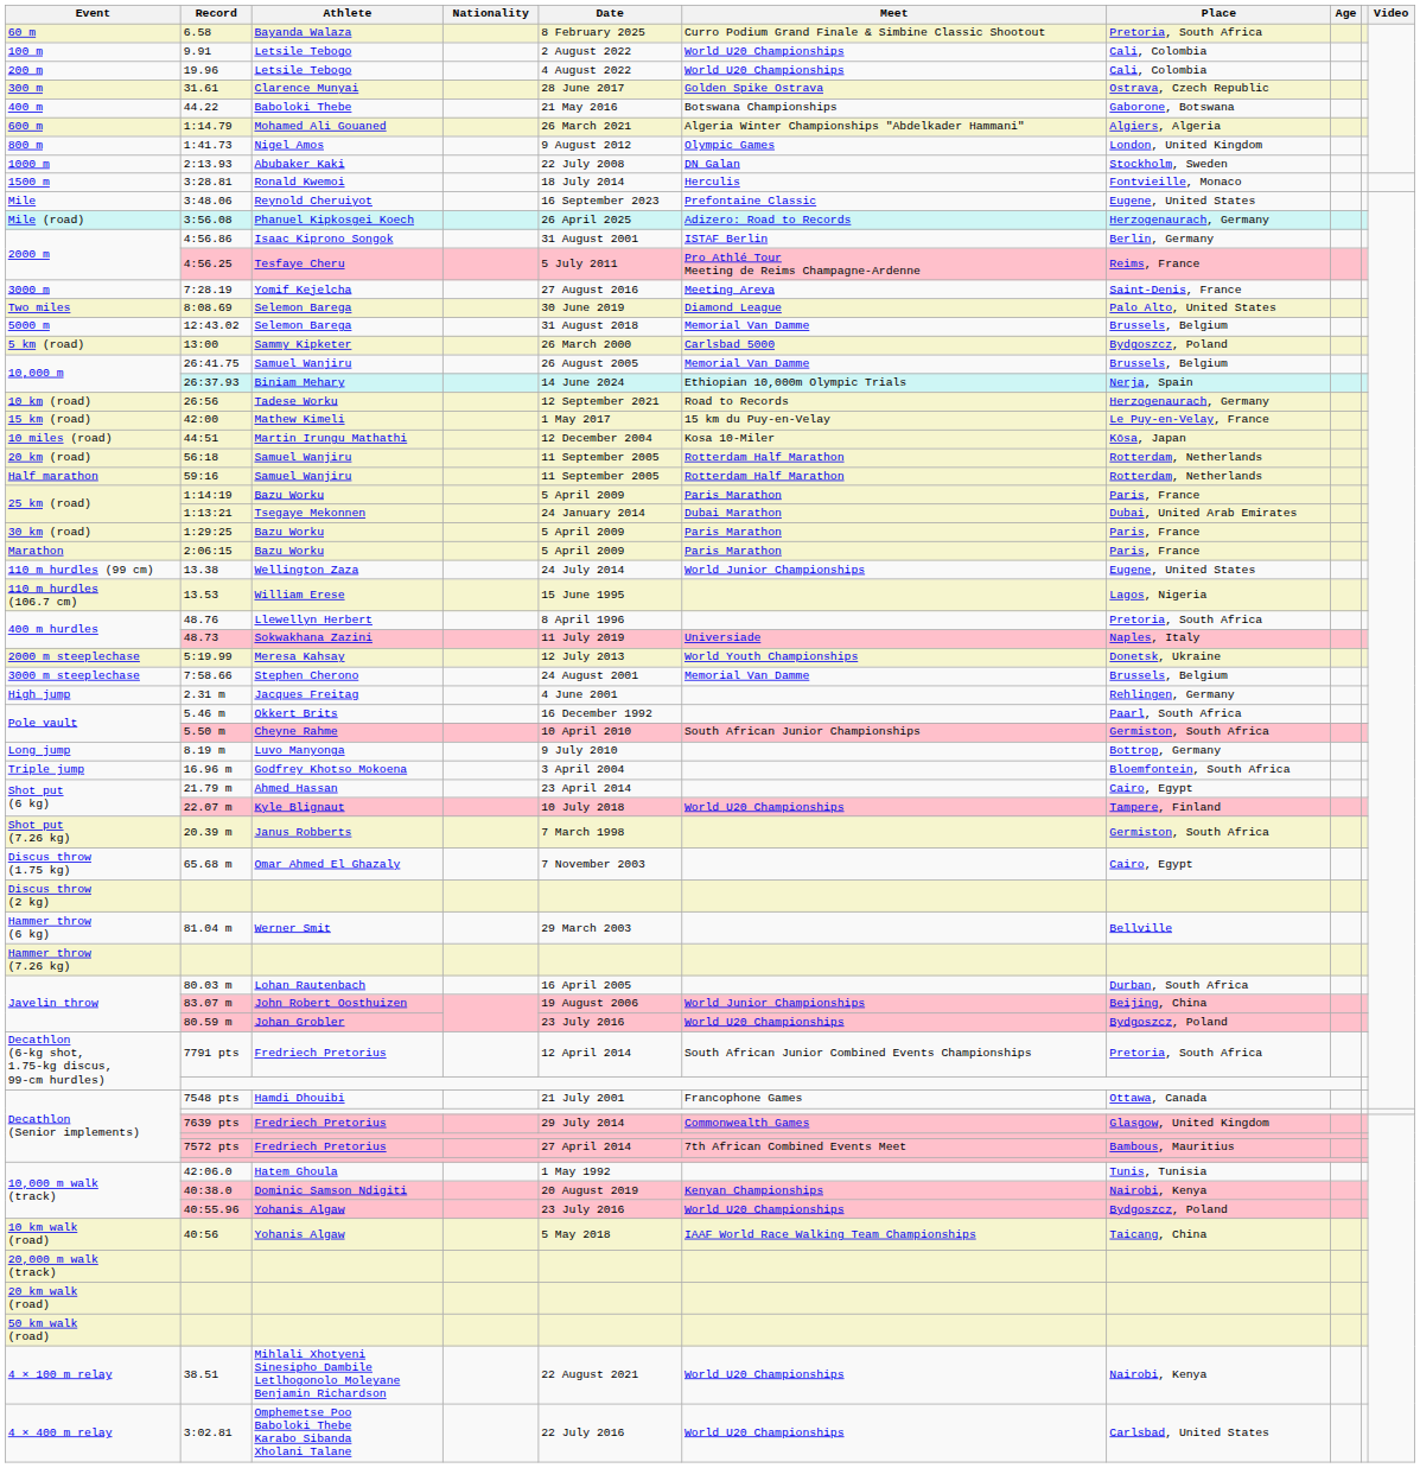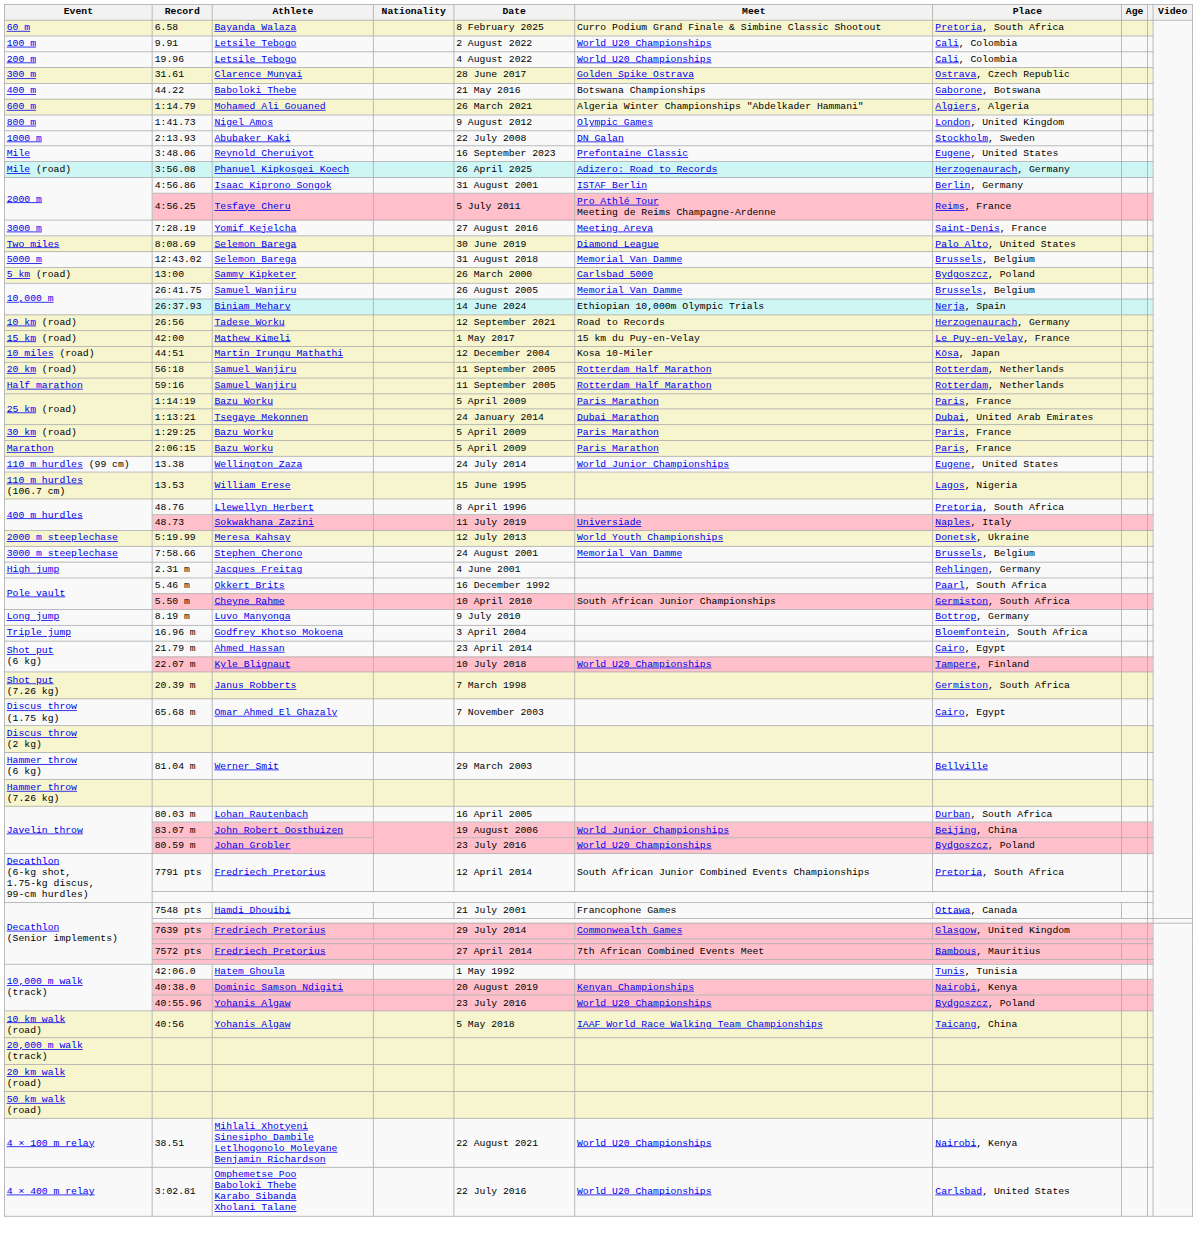 <table class=wikitable style="width: 95%; font-size: 95%;">
 <tr>
 <th>Event</th>
 <th>Record</th>
 <th>Athlete</th>
 <th>Nationality</th>
 <th>Date</th>
 <th>Meet</th>
 <th>Place</th>
 <th>Age</th>
 <th></th>
 <th>Video</th>
 </tr>
 <tr style="background:#f6F5CE;">
 <td><a href='#'>60 m</a></td>
 <td>6.58  </td>
 <td><a href='#'>Bayanda Walaza</a></td>
 <td></td>
 <td>8 February 2025</td>
 <td>Curro Podium Grand Finale & Simbine Classic Shootout</td>
 <td><a href='#'>Pretoria</a>, South Africa</td>
 <td></td>
 <td></td>
 </tr>
 <tr>
 <td><a href='#'>100 m</a></td>
 <td>9.91  </td>
 <td><a href='#'>Letsile Tebogo</a></td>
 <td></td>
 <td>2 August 2022</td>
 <td><a href='#'>World U20 Championships</a></td>
 <td><a href='#'>Cali</a>, Colombia</td>
 <td></td>
 <td></td>
 </tr>
 <tr>
 <td><a href='#'>200 m</a></td>
 <td>19.96  </td>
 <td><a href='#'>Letsile Tebogo</a></td>
 <td></td>
 <td>4 August 2022</td>
 <td><a href='#'>World U20 Championships</a></td>
 <td><a href='#'>Cali</a>, Colombia</td>
 <td></td>
 <td></td>
 </tr>
 <tr style="background:#f6F5CE;">
 <td><a href='#'>300 m</a></td>
 <td>31.61</td>
 <td><a href='#'>Clarence Munyai</a></td>
 <td></td>
 <td>28 June 2017</td>
 <td><a href='#'>Golden Spike Ostrava</a></td>
 <td><a href='#'>Ostrava</a>, Czech Republic</td>
 <td></td>
 <td></td>
 </tr>
 <tr>
 <td><a href='#'>400 m</a></td>
 <td>44.22 </td>
 <td><a href='#'>Baboloki Thebe</a></td>
 <td></td>
 <td>21 May 2016</td>
 <td>Botswana Championships</td>
 <td><a href='#'>Gaborone</a>, Botswana</td>
 <td></td>
 <td></td>
 </tr>
 <tr style="background:#f6F5CE;">
 <td><a href='#'>600 m</a></td>
 <td>1:14.79</td>
 <td><a href='#'>Mohamed Ali Gouaned</a></td>
 <td></td>
 <td>26 March 2021</td>
 <td>Algeria Winter Championships "Abdelkader Hammani"</td>
 <td><a href='#'>Algiers</a>, Algeria</td>
 <td></td>
 <td></td>
 </tr>
 <tr>
 <td><a href='#'>800 m</a></td>
 <td>1:41.73</td>
 <td><a href='#'>Nigel Amos</a></td>
 <td></td>
 <td>9 August 2012</td>
 <td><a href='#'>Olympic Games</a></td>
 <td><a href='#'>London</a>, United Kingdom</td>
 <td></td>
 <td></td>
 </tr>
 <tr>
 <td><a href='#'>1000 m</a></td>
 <td>2:13.93</td>
 <td><a href='#'>Abubaker Kaki</a></td>
 <td></td>
 <td>22 July 2008</td>
 <td><a href='#'>DN Galan</a></td>
 <td><a href='#'>Stockholm</a>, Sweden</td>
-<td></td>
-<td></td>
-</tr>
-<tr>
-<td><a href='#'>1500 m</a></td>
-<td>3:28.81</td>
-<td><a href='#'>Ronald Kwemoi</a></td>
-<td></td>
-<td>18 July 2014</td>
-<td><a href='#'>Herculis</a></td>
-<td><a href='#'>Fontvieille</a>, Monaco</td>
-<td></td>
 <td></td>
 <td></td>
 </tr>
 <tr>
 <td><a href='#'>Mile</a></td>
 <td>3:48.06</td>
 <td><a href='#'>Reynold Cheruiyot</a></td>
 <td></td>
 <td>16 September 2023</td>
 <td><a href='#'>Prefontaine Classic</a></td>
 <td><a href='#'>Eugene</a>, United States</td>
 <td></td>
 <td></td>
 </tr>
 <tr bgcolor=#CEF6F5>
 <td><a href='#'>Mile</a> (road)</td>
 <td>3:56.08</td>
 <td><a href='#'>Phanuel Kipkosgei Koech</a></td>
 <td></td>
 <td>26 April 2025</td>
 <td><a href='#'>Adizero: Road to Records</a></td>
 <td><a href='#'>Herzogenaurach</a>, Germany</td>
 <td></td>
 <td></td>
 </tr>
 <tr>
 <td rowspan=2><a href='#'>2000 m</a></td>
 <td>4:56.86</td>
 <td><a href='#'>Isaac Kiprono Songok</a></td>
 <td></td>
 <td>31 August 2001</td>
 <td><a href='#'>ISTAF Berlin</a></td>
 <td><a href='#'>Berlin</a>, Germany</td>
 <td></td>
 <td></td>
 </tr>
 <tr style="background:pink">
 <td>4:56.25</td>
 <td><a href='#'>Tesfaye Cheru</a></td>
 <td></td>
 <td>5 July 2011</td>
 <td><a href='#'>Pro Athlé Tour</a><br>Meeting de Reims Champagne-Ardenne</td>
 <td><a href='#'>Reims</a>, France</td>
 <td></td>
 <td></td>
 </tr>
 <tr>
 <td><a href='#'>3000 m</a></td>
 <td>7:28.19</td>
 <td><a href='#'>Yomif Kejelcha</a></td>
 <td></td>
 <td>27 August 2016</td>
 <td><a href='#'>Meeting Areva</a></td>
 <td><a href='#'>Saint-Denis</a>, France</td>
 <td></td>
 <td></td>
 </tr>
 <tr style="background:#f6f5ce;">
 <td><a href='#'>Two miles</a></td>
 <td>8:08.69</td>
 <td><a href='#'>Selemon Barega</a></td>
 <td></td>
 <td>30 June 2019</td>
 <td><a href='#'>Diamond League</a></td>
 <td><a href='#'>Palo Alto</a>, United States</td>
 <td></td>
 <td></td>
 </tr>
 <tr>
 <td><a href='#'>5000 m</a></td>
 <td>12:43.02</td>
 <td><a href='#'>Selemon Barega</a></td>
 <td></td>
 <td>31 August 2018</td>
 <td><a href='#'>Memorial Van Damme</a></td>
 <td><a href='#'>Brussels</a>, Belgium</td>
 <td></td>
 <td></td>
 </tr>
 <tr style="background:#f6f5ce;">
 <td><a href='#'>5 km</a> (road)</td>
 <td>13:00</td>
 <td><a href='#'>Sammy Kipketer</a></td>
 <td></td>
 <td>26 March 2000</td>
 <td><a href='#'>Carlsbad 5000</a></td>
 <td><a href='#'>Bydgoszcz</a>, Poland</td>
 <td></td>
 <td></td>
 </tr>
 <tr>
 <td rowspan=2><a href='#'>10,000 m</a></td>
 <td>26:41.75</td>
 <td><a href='#'>Samuel Wanjiru</a></td>
 <td></td>
 <td>26 August 2005</td>
 <td><a href='#'>Memorial Van Damme</a></td>
 <td><a href='#'>Brussels</a>, Belgium</td>
 <td></td>
 <td></td>
 </tr>
 <tr bgcolor=#CEF6F5>
 <td>26:37.93</td>
 <td><a href='#'>Biniam Mehary</a></td>
 <td></td>
 <td>14 June 2024</td>
 <td>Ethiopian 10,000m Olympic Trials</td>
 <td><a href='#'>Nerja</a>, Spain</td>
 <td></td>
 <td></td>
 </tr>
 <tr style="background:#f6F5CE;">
 <td><a href='#'>10 km</a> (road)</td>
 <td>26:56</td>
 <td><a href='#'>Tadese Worku</a></td>
 <td></td>
 <td>12 September 2021</td>
 <td>Road to Records</td>
 <td><a href='#'>Herzogenaurach</a>, Germany</td>
 <td></td>
 <td></td>
 </tr>
 <tr style="background:#f6F5CE;">
 <td><a href='#'>15 km</a> (road)</td>
 <td>42:00</td>
 <td><a href='#'>Mathew Kimeli</a></td>
 <td></td>
 <td>1 May 2017</td>
 <td>15 km du Puy-en-Velay</td>
 <td><a href='#'>Le Puy-en-Velay</a>, France</td>
 <td></td>
 <td></td>
 </tr>
 <tr style="background:#f6f5ce;">
 <td><a href='#'>10 miles</a> (road)</td>
 <td>44:51</td>
 <td><a href='#'>Martin Irungu Mathathi</a></td>
 <td></td>
 <td>12 December 2004</td>
 <td>Kosa 10-Miler</td>
 <td><a href='#'>Kōsa</a>, Japan</td>
 <td></td>
 <td></td>
 </tr>
 <tr style="background:#f6F5CE;">
 <td><a href='#'>20 km</a> (road)</td>
 <td>56:18</td>
 <td><a href='#'>Samuel Wanjiru</a></td>
 <td></td>
 <td>11 September 2005</td>
 <td><a href='#'>Rotterdam Half Marathon</a></td>
 <td><a href='#'>Rotterdam</a>, Netherlands</td>
 <td></td>
 <td></td>
 </tr>
 <tr style="background:#f6F5CE;">
 <td><a href='#'>Half marathon</a></td>
 <td>59:16</td>
 <td><a href='#'>Samuel Wanjiru</a></td>
 <td></td>
 <td>11 September 2005</td>
 <td><a href='#'>Rotterdam Half Marathon</a></td>
 <td><a href='#'>Rotterdam</a>, Netherlands</td>
 <td></td>
 <td></td>
 </tr>
 <tr style="background:#f6F5CE;">
 <td rowspan=2><a href='#'>25 km</a> (road)</td>
 <td>1:14:19</td>
 <td><a href='#'>Bazu Worku</a></td>
 <td></td>
 <td>5 April 2009</td>
 <td><a href='#'>Paris Marathon</a></td>
 <td><a href='#'>Paris</a>, France</td>
 <td></td>
 <td></td>
 </tr>
 <tr style="background:#f6F5CE;">
 <td>1:13:21 </td>
 <td><a href='#'>Tsegaye Mekonnen</a></td>
 <td></td>
 <td>24 January 2014</td>
 <td><a href='#'>Dubai Marathon</a></td>
 <td><a href='#'>Dubai</a>, United Arab Emirates</td>
 <td></td>
 <td></td>
 </tr>
 <tr style="background:#f6F5CE;">
 <td><a href='#'>30 km</a> (road)</td>
 <td>1:29:25</td>
 <td><a href='#'>Bazu Worku</a></td>
 <td></td>
 <td>5 April 2009</td>
 <td><a href='#'>Paris Marathon</a></td>
 <td><a href='#'>Paris</a>, France</td>
 <td></td>
 <td></td>
 </tr>
 <tr style="background:#f6F5CE;">
 <td><a href='#'>Marathon</a></td>
 <td>2:06:15</td>
 <td><a href='#'>Bazu Worku</a></td>
 <td></td>
 <td>5 April 2009</td>
 <td><a href='#'>Paris Marathon</a></td>
 <td><a href='#'>Paris</a>, France</td>
 <td></td>
 <td></td>
 </tr>
 <tr>
 <td><a href='#'>110 m hurdles</a> (99 cm)</td>
 <td>13.38 </td>
 <td><a href='#'>Wellington Zaza</a></td>
 <td></td>
 <td>24 July 2014</td>
 <td><a href='#'>World Junior Championships</a></td>
 <td><a href='#'>Eugene</a>, United States</td>
 <td></td>
 <td></td>
 </tr>
 <tr style="background:#f6F5CE;">
 <td><a href='#'>110 m hurdles</a><br>(106.7 cm)</td>
 <td>13.53 </td>
 <td><a href='#'>William Erese</a></td>
 <td></td>
 <td>15 June 1995</td>
 <td></td>
 <td><a href='#'>Lagos</a>, Nigeria</td>
 <td></td>
 <td></td>
 </tr>
 <tr>
 <td rowspan=2><a href='#'>400 m hurdles</a></td>
 <td>48.76 </td>
 <td><a href='#'>Llewellyn Herbert</a></td>
 <td></td>
 <td>8 April 1996</td>
 <td></td>
 <td><a href='#'>Pretoria</a>, South Africa</td>
 <td></td>
 <td></td>
 </tr>
 <tr style="background:pink">
 <td>48.73</td>
 <td><a href='#'>Sokwakhana Zazini</a></td>
 <td></td>
 <td>11 July 2019</td>
 <td><a href='#'>Universiade</a></td>
 <td><a href='#'>Naples</a>, Italy</td>
 <td></td>
 <td></td>
 </tr>
 <tr style="background:#f6f5ce;">
 <td><a href='#'>2000 m steeplechase</a></td>
 <td>5:19.99</td>
 <td><a href='#'>Meresa Kahsay</a></td>
 <td></td>
 <td>12 July 2013</td>
 <td><a href='#'>World Youth Championships</a></td>
 <td><a href='#'>Donetsk</a>, Ukraine</td>
 <td></td>
 <td></td>
 </tr>
 <tr>
 <td><a href='#'>3000 m steeplechase</a></td>
 <td>7:58.66</td>
 <td><a href='#'>Stephen Cherono</a></td>
 <td></td>
 <td>24 August 2001</td>
 <td><a href='#'>Memorial Van Damme</a></td>
 <td><a href='#'>Brussels</a>, Belgium</td>
 <td></td>
 <td></td>
 </tr>
 <tr>
 <td><a href='#'>High jump</a></td>
 <td>2.31 m</td>
 <td><a href='#'>Jacques Freitag</a></td>
 <td></td>
 <td>4 June 2001</td>
 <td></td>
 <td><a href='#'>Rehlingen</a>, Germany</td>
 <td></td>
 <td></td>
 </tr>
 <tr>
 <td rowspan=2><a href='#'>Pole vault</a></td>
 <td>5.46 m</td>
 <td><a href='#'>Okkert Brits</a></td>
 <td></td>
 <td>16 December 1992</td>
 <td></td>
 <td><a href='#'>Paarl</a>, South Africa</td>
 <td></td>
 <td></td>
 </tr>
 <tr style="background:pink">
 <td>5.50 m</td>
 <td><a href='#'>Cheyne Rahme</a></td>
 <td></td>
 <td>10 April 2010</td>
 <td>South African Junior Championships</td>
 <td><a href='#'>Germiston</a>, South Africa</td>
 <td></td>
 <td></td>
 </tr>
 <tr>
 <td><a href='#'>Long jump</a></td>
 <td>8.19 m </td>
 <td><a href='#'>Luvo Manyonga</a></td>
 <td></td>
 <td>9 July 2010</td>
 <td></td>
 <td><a href='#'>Bottrop</a>, Germany</td>
 <td></td>
 <td></td>
 </tr>
 <tr>
 <td><a href='#'>Triple jump</a></td>
 <td>16.96 m </td>
 <td><a href='#'>Godfrey Khotso Mokoena</a></td>
 <td></td>
 <td>3 April 2004</td>
 <td></td>
 <td><a href='#'>Bloemfontein</a>, South Africa</td>
 <td></td>
 <td></td>
 </tr>
 <tr>
 <td rowspan=2><a href='#'>Shot put</a><br>(6 kg)</td>
 <td>21.79 m</td>
 <td><a href='#'>Ahmed Hassan</a></td>
 <td></td>
 <td>23 April 2014</td>
 <td></td>
 <td><a href='#'>Cairo</a>, Egypt</td>
 <td></td>
 <td></td>
 </tr>
 <tr style="background:pink">
 <td>22.07 m</td>
 <td><a href='#'>Kyle Blignaut</a></td>
 <td></td>
 <td>10 July 2018</td>
 <td><a href='#'>World U20 Championships</a></td>
 <td><a href='#'>Tampere</a>, Finland</td>
 <td></td>
 <td></td>
 </tr>
 <tr style="background:#f6F5CE;">
 <td><a href='#'>Shot put</a><br>(7.26 kg)</td>
 <td>20.39 m</td>
 <td><a href='#'>Janus Robberts</a></td>
 <td></td>
 <td>7 March 1998</td>
 <td></td>
 <td><a href='#'>Germiston</a>, South Africa</td>
 <td></td>
 <td></td>
 </tr>
 <tr>
 <td><a href='#'>Discus throw</a><br>(1.75 kg)</td>
 <td>65.68 m</td>
 <td><a href='#'>Omar Ahmed El Ghazaly</a></td>
 <td></td>
 <td>7 November 2003</td>
 <td></td>
 <td><a href='#'>Cairo</a>, Egypt</td>
 <td></td>
 <td></td>
 </tr>
 <tr style="background:#f6F5CE;">
 <td><a href='#'>Discus throw</a><br>(2 kg)</td>
 <td></td>
 <td></td>
 <td></td>
 <td></td>
 <td></td>
 <td></td>
 <td></td>
 <td></td>
 </tr>
 <tr>
 <td><a href='#'>Hammer throw</a><br>(6 kg)</td>
 <td>81.04 m</td>
 <td><a href='#'>Werner Smit</a></td>
 <td></td>
 <td>29 March 2003</td>
 <td></td>
 <td><a href='#'>Bellville</a></td>
 <td></td>
 <td></td>
 </tr>
 <tr style="background:#f6F5CE;">
 <td><a href='#'>Hammer throw</a><br>(7.26 kg)</td>
 <td></td>
 <td></td>
 <td></td>
 <td></td>
 <td></td>
 <td></td>
 <td></td>
 <td></td>
 </tr>
 <tr>
 <td rowspan=3><a href='#'>Javelin throw</a></td>
 <td>80.03 m</td>
 <td><a href='#'>Lohan Rautenbach</a></td>
 <td></td>
 <td>16 April 2005</td>
 <td></td>
 <td><a href='#'>Durban</a>, South Africa</td>
 <td></td>
 <td></td>
 </tr>
 <tr style="background:pink">
 <td>83.07 m</td>
 <td><a href='#'>John Robert Oosthuizen</a></td>
 <td rowspan=2></td>
 <td>19 August 2006</td>
 <td><a href='#'>World Junior Championships</a></td>
 <td><a href='#'>Beijing</a>, China</td>
 <td></td>
 <td></td>
 </tr>
 <tr style="background:pink">
 <td>80.59 m</td>
 <td><a href='#'>Johan Grobler</a></td>
 <td>23 July 2016</td>
 <td><a href='#'>World U20 Championships</a></td>
 <td><a href='#'>Bydgoszcz</a>, Poland</td>
 <td></td>
 <td></td>
 </tr>
 <tr>
 <td rowspan=2><a href='#'>Decathlon</a><br>(6-kg shot,<br>1.75-kg discus,<br>99-cm hurdles)</td>
 <td>7791 pts</td>
 <td><a href='#'>Fredriech Pretorius</a></td>
 <td></td>
 <td>12 April 2014</td>
 <td>South African Junior Combined Events Championships</td>
 <td><a href='#'>Pretoria</a>, South Africa</td>
 <td></td>
 <td></td>
 </tr>
 <tr>
 <td colspan=7></td>
 <td></td>
 </tr>
 <tr>
 <td rowspan=6><a href='#'>Decathlon</a><br>(Senior implements)</td>
 <td>7548 pts</td>
 <td><a href='#'>Hamdi Dhouibi</a></td>
 <td></td>
 <td>21 July 2001</td>
 <td>Francophone Games</td>
 <td><a href='#'>Ottawa</a>, Canada</td>
 <td></td>
 <td></td>
 </tr>
 <tr>
 <td colspan=7></td>
 <td></td>
 <td></td>
 </tr>
 <tr style="background:pink">
 <td>7639 pts</td>
 <td><a href='#'>Fredriech Pretorius</a></td>
 <td></td>
 <td>29 July 2014</td>
 <td><a href='#'>Commonwealth Games</a></td>
 <td><a href='#'>Glasgow</a>, United Kingdom</td>
 <td></td>
 <td></td>
 </tr>
 <tr style="background:pink">
 <td colspan=7></td>
 <td></td>
 </tr>
 <tr style="background:pink">
 <td>7572 pts</td>
 <td><a href='#'>Fredriech Pretorius</a></td>
 <td></td>
 <td>27 April 2014</td>
 <td>7th African Combined Events Meet</td>
 <td><a href='#'>Bambous</a>, Mauritius</td>
 <td></td>
 <td></td>
 </tr>
 <tr style="background:pink">
 <td colspan=7></td>
 <td></td>
 </tr>
 <tr>
 <td rowspan=3><a href='#'>10,000 m walk</a><br>(track)</td>
 <td>42:06.0</td>
 <td><a href='#'>Hatem Ghoula</a></td>
 <td></td>
 <td>1 May 1992</td>
 <td></td>
 <td><a href='#'>Tunis</a>, Tunisia</td>
 <td></td>
 <td></td>
 </tr>
 <tr style="background:pink">
 <td>40:38.0 </td>
 <td><a href='#'>Dominic Samson Ndigiti</a></td>
 <td></td>
 <td>20 August 2019</td>
 <td><a href='#'>Kenyan Championships</a></td>
 <td><a href='#'>Nairobi</a>, Kenya</td>
 <td></td>
 <td></td>
 </tr>
 <tr style="background:pink">
 <td>40:55.96</td>
 <td><a href='#'>Yohanis Algaw</a></td>
 <td></td>
 <td>23 July 2016</td>
 <td><a href='#'>World U20 Championships</a></td>
 <td><a href='#'>Bydgoszcz</a>, Poland</td>
 <td></td>
 <td></td>
 </tr>
 <tr style="background:#f6F5CE;">
 <td><a href='#'>10 km walk</a><br>(road)</td>
 <td>40:56</td>
 <td><a href='#'>Yohanis Algaw</a></td>
 <td></td>
 <td>5 May 2018</td>
 <td><a href='#'>IAAF World Race Walking Team Championships</a></td>
 <td><a href='#'>Taicang</a>, China</td>
 <td></td>
 <td></td>
 </tr>
 <tr style="background:#f6F5CE;">
 <td><a href='#'>20,000 m walk</a><br>(track)</td>
 <td></td>
 <td></td>
 <td></td>
 <td></td>
 <td></td>
 <td></td>
 <td></td>
 <td></td>
 </tr>
 <tr style="background:#f6F5CE;">
 <td><a href='#'>20 km walk</a><br>(road)</td>
 <td></td>
 <td></td>
 <td></td>
 <td></td>
 <td></td>
 <td></td>
 <td></td>
 <td></td>
 </tr>
 <tr style="background:#f6F5CE;">
 <td><a href='#'>50 km walk</a><br>(road)</td>
 <td></td>
 <td></td>
 <td></td>
 <td></td>
 <td></td>
 <td></td>
 <td></td>
 <td></td>
 </tr>
 <tr>
 <td><a href='#'>4 × 100 m relay</a></td>
 <td>38.51 </td>
 <td><a href='#'>Mihlali Xhotyeni</a><br><a href='#'>Sinesipho Dambile</a><br><a href='#'>Letlhogonolo Moleyane</a><br><a href='#'>Benjamin Richardson</a></td>
 <td></td>
 <td>22 August 2021</td>
 <td><a href='#'>World U20 Championships</a></td>
 <td><a href='#'>Nairobi</a>, Kenya</td>
 <td></td>
 <td></td>
 </tr>
 <tr>
 <td><a href='#'>4 × 400 m relay</a></td>
 <td>3:02.81</td>
 <td><a href='#'>Omphemetse Poo</a><br><a href='#'>Baboloki Thebe</a><br><a href='#'>Karabo Sibanda</a><br><a href='#'>Xholani Talane</a></td>
 <td></td>
 <td>22 July 2016</td>
 <td><a href='#'>World U20 Championships</a></td>
 <td><a href='#'>Carlsbad</a>, United States</td>
 <td><br><br><br></td>
 <td></td>
 </tr>
 </table>
